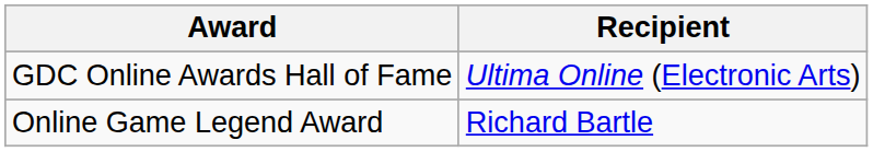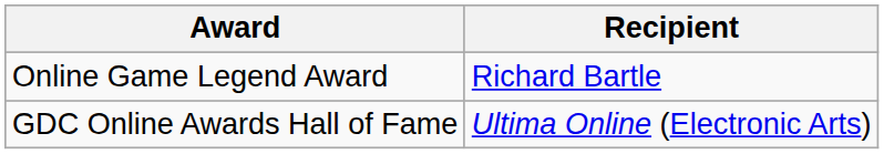 <table class="wikitable">
 <tr>
 <th>Award</th>
 <th>Recipient</th>
 </tr>
 <tr>
+<td>Online Game Legend Award</td>
+<td><a href='#'>Richard Bartle</a></td>
+</tr>
+<tr>
 <td>GDC Online Awards Hall of Fame</td>
 <td><em><a href='#'>Ultima Online</a></em> (<a href='#'>Electronic Arts</a>)</td>
 </tr>
-<tr>
-<td>Online Game Legend Award</td>
-<td><a href='#'>Richard Bartle</a></td>
-</tr>
 </table>
